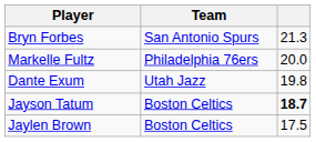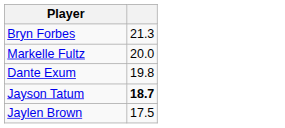 <table class="wikitable" style="text-align:left">
 <tr>
 <th width="150px">Player</th>
-<th width="150px">Team</th>
 <th width="25px"></th>
 </tr>
 <tr>
 <td><a href='#'>Bryn Forbes</a></td>
-<td><a href='#'>San Antonio Spurs</a></td>
 <td align="center">21.3</td>
 </tr>
 <tr>
 <td><a href='#'>Markelle Fultz</a></td>
-<td><a href='#'>Philadelphia 76ers</a></td>
 <td align="center">20.0</td>
 </tr>
 <tr>
 <td><a href='#'>Dante Exum</a></td>
-<td><a href='#'>Utah Jazz</a></td>
 <td align="center">19.8</td>
 </tr>
 <tr>
 <td><a href='#'>Jayson Tatum</a></td>
-<td><a href='#'>Boston Celtics</a></td>
 <td align="center"><strong>18.7</strong></td>
 </tr>
 <tr>
 <td><a href='#'>Jaylen Brown</a></td>
-<td><a href='#'>Boston Celtics</a></td>
 <td align="center">17.5</td>
 </tr>
 </table>
